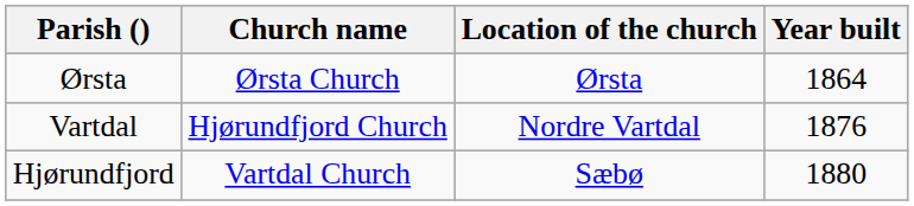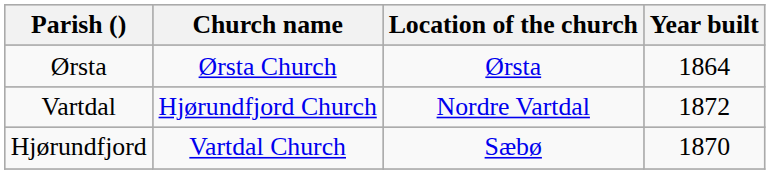 <table class="wikitable" style="text-align:center">
 <tr>
 <th>Parish ()</th>
 <th>Church name</th>
 <th>Location of the church</th>
 <th>Year built</th>
 </tr>
 <tr>
 <td>Ørsta</td>
 <td><a href='#'>Ørsta Church</a></td>
 <td><a href='#'>Ørsta</a></td>
 <td>1864</td>
 </tr>
 <tr>
 <td>Vartdal</td>
 <td><a href='#'>Hjørundfjord Church</a></td>
 <td><a href='#'>Nordre Vartdal</a></td>
-<td>1876</td>
+<td>1872</td>
 </tr>
 <tr>
 <td>Hjørundfjord</td>
 <td><a href='#'>Vartdal Church</a></td>
 <td><a href='#'>Sæbø</a></td>
-<td>1880</td>
+<td>1870</td>
 </tr>
 </table>
